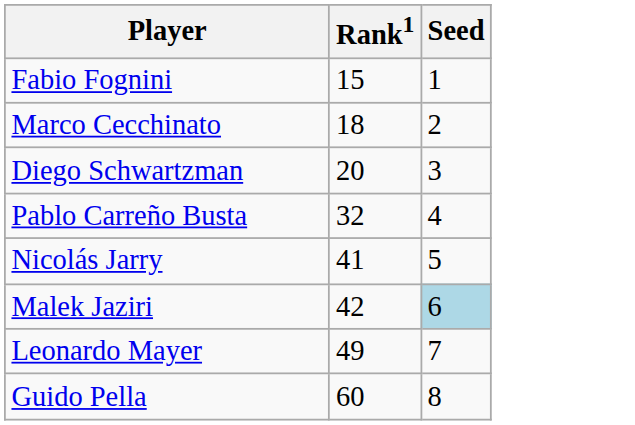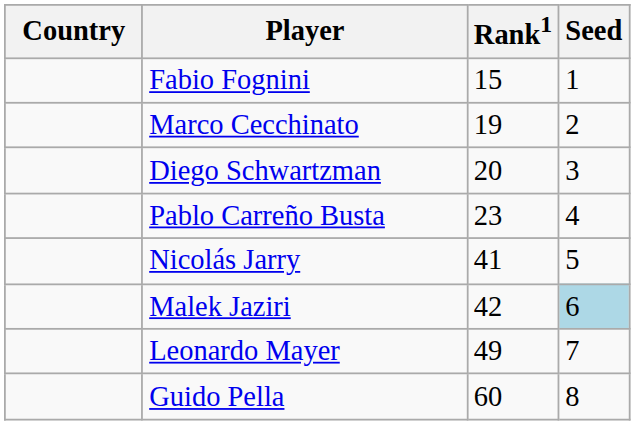 <table class="sortable wikitable">
 <tr>
+<th width=70>Country</th>
 <th width=175>Player</th>
 <th>Rank<sup>1</sup></th>
 <th>Seed</th>
 </tr>
 <tr>
+<td></td>
 <td><a href='#'>Fabio Fognini</a></td>
 <td>15</td>
 <td>1</td>
 </tr>
 <tr>
+<td></td>
 <td><a href='#'>Marco Cecchinato</a></td>
-<td>18</td>
+<td>19</td>
 <td>2</td>
 </tr>
 <tr>
+<td></td>
 <td><a href='#'>Diego Schwartzman</a></td>
 <td>20</td>
 <td>3</td>
 </tr>
 <tr>
+<td></td>
 <td><a href='#'>Pablo Carreño Busta</a></td>
-<td>32</td>
+<td>23</td>
 <td>4</td>
 </tr>
 <tr>
+<td></td>
 <td><a href='#'>Nicolás Jarry</a></td>
 <td>41</td>
 <td>5</td>
 </tr>
 <tr>
+<td></td>
 <td><a href='#'>Malek Jaziri</a></td>
 <td>42</td>
 <td style="background: lightblue;">6</td>
 </tr>
 <tr>
+<td></td>
 <td><a href='#'>Leonardo Mayer</a></td>
 <td>49</td>
 <td>7</td>
 </tr>
 <tr>
+<td></td>
 <td><a href='#'>Guido Pella</a></td>
 <td>60</td>
 <td>8</td>
 </tr>
 </table>
